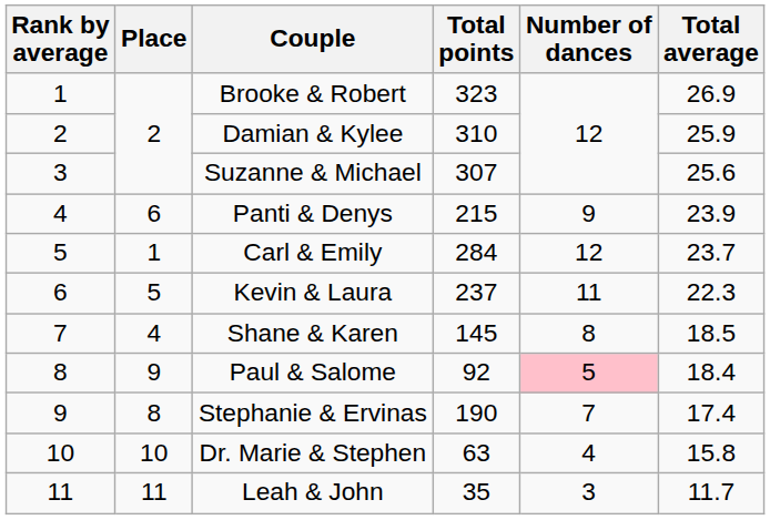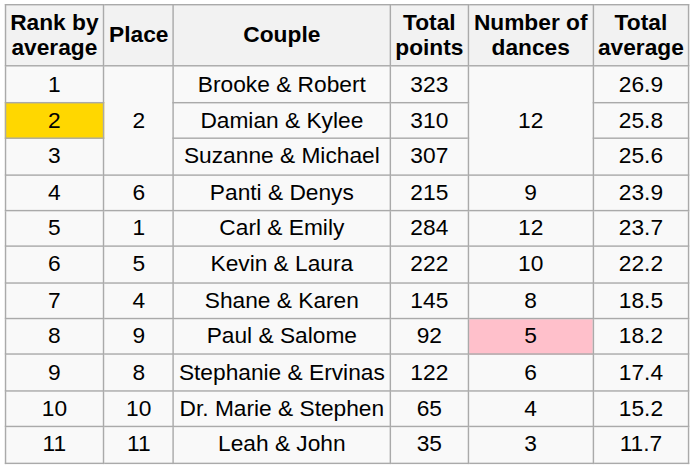 <table class="wikitable sortable" style="margin:auto; text-align:center; white-space:nowrap; width:30%;">
 <tr>
 <th>Rank by<br>average</th>
 <th>Place</th>
 <th>Couple</th>
 <th>Total<br>points</th>
 <th>Number of<br>dances</th>
 <th>Total<br>average</th>
 </tr>
 <tr>
 <td>1</td>
 <td rowspan="3">2</td>
 <td>Brooke & Robert</td>
 <td>323</td>
 <td rowspan="3">12</td>
 <td>26.9</td>
 </tr>
 <tr>
-<td>2</td>
+<td style="background: gold;">2</td>
 <td>Damian & Kylee</td>
 <td>310</td>
-<td>25.9</td>
+<td>25.8</td>
 </tr>
 <tr>
 <td>3</td>
 <td>Suzanne & Michael</td>
 <td>307</td>
 <td>25.6</td>
 </tr>
 <tr>
 <td>4</td>
 <td>6</td>
 <td>Panti & Denys</td>
 <td>215</td>
 <td>9</td>
 <td>23.9</td>
 </tr>
 <tr>
 <td>5</td>
 <td>1</td>
 <td>Carl & Emily</td>
 <td>284</td>
 <td>12</td>
 <td>23.7</td>
 </tr>
 <tr>
 <td>6</td>
 <td>5</td>
 <td>Kevin & Laura</td>
-<td>237</td>
-<td>11</td>
-<td>22.3</td>
+<td>222</td>
+<td>10</td>
+<td>22.2</td>
 </tr>
 <tr>
 <td>7</td>
 <td>4</td>
 <td>Shane & Karen</td>
 <td>145</td>
 <td>8</td>
 <td>18.5</td>
 </tr>
 <tr>
 <td>8</td>
 <td>9</td>
 <td>Paul & Salome</td>
 <td>92</td>
 <td style="background: pink;">5</td>
-<td>18.4</td>
+<td>18.2</td>
 </tr>
 <tr>
 <td>9</td>
 <td>8</td>
 <td>Stephanie & Ervinas</td>
-<td>190</td>
-<td>7</td>
+<td>122</td>
+<td>6</td>
 <td>17.4</td>
 </tr>
 <tr>
 <td>10</td>
 <td>10</td>
 <td>Dr. Marie & Stephen</td>
-<td>63</td>
+<td>65</td>
 <td>4</td>
-<td>15.8</td>
+<td>15.2</td>
 </tr>
 <tr>
 <td>11</td>
 <td>11</td>
 <td>Leah & John</td>
 <td>35</td>
 <td>3</td>
 <td>11.7</td>
 </tr>
 </table>
